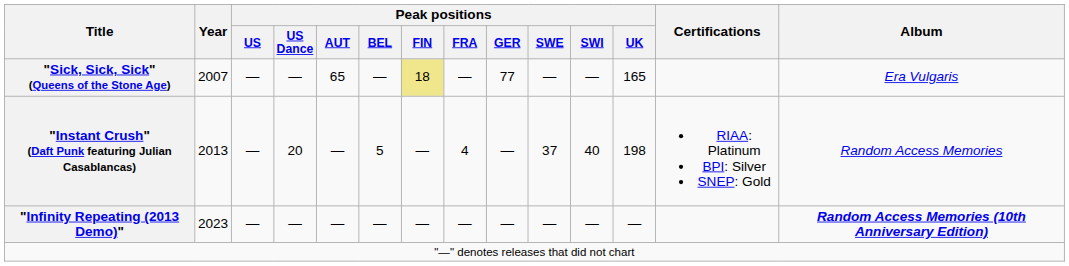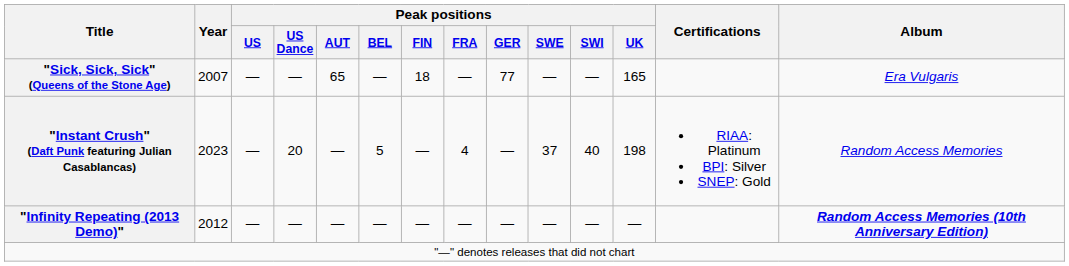 <table class="wikitable plainrowheaders" style="text-align:center;">
 <tr>
 <th rowspan="2">Title</th>
 <th rowspan="2">Year</th>
 <th colspan="10">Peak positions</th>
 <th rowspan="2">Certifications</th>
 <th rowspan="2">Album</th>
 </tr>
 <tr>
 <th scope="col" style="width:3em;font-size:90%;"><a href='#'>US</a></th>
 <th scope="col" style="width:3em;font-size:90%;"><a href='#'>US<br>Dance</a></th>
 <th scope="col" style="width:3em;font-size:90%;"><a href='#'>AUT</a></th>
 <th scope="col" style="width:3em;font-size:90%;"><a href='#'>BEL</a></th>
 <th scope="col" style="width:3em;font-size:90%;"><a href='#'>FIN</a></th>
 <th scope="col" style="width:3em;font-size:90%;"><a href='#'>FRA</a></th>
 <th scope="col" style="width:3em;font-size:90%;"><a href='#'>GER</a></th>
 <th scope="col" style="width:3em;font-size:90%;"><a href='#'>SWE</a></th>
 <th scope="col" style="width:3em;font-size:90%;"><a href='#'>SWI</a></th>
 <th scope="col" style="width:3em;font-size:90%;"><a href='#'>UK</a></th>
 </tr>
 <tr>
 <th scope="row">"<a href='#'>Sick, Sick, Sick</a>"<br><small>(<a href='#'>Queens of the Stone Age</a>)</small></th>
 <td>2007</td>
 <td>—</td>
 <td>—</td>
 <td>65<br></td>
 <td>—</td>
-<td style="background: khaki;">18<br></td>
+<td>18<br></td>
 <td>—</td>
 <td>77<br></td>
 <td>—</td>
 <td>—</td>
 <td>165<br></td>
 <td></td>
 <td><em><a href='#'>Era Vulgaris</a></em></td>
 </tr>
 <tr>
 <th scope="row">"<a href='#'>Instant Crush</a>"<br><small>(<a href='#'>Daft Punk</a> featuring Julian Casablancas)</small></th>
-<td>2013</td>
+<td>2023</td>
 <td>—<br></td>
 <td>20<br></td>
 <td>—</td>
 <td>5<br></td>
 <td>—</td>
 <td>4<br></td>
 <td>—</td>
 <td>37<br></td>
 <td>40<br></td>
 <td>198<br></td>
 <td><br><ul><li><a href='#'>RIAA</a>: Platinum</li><li><a href='#'>BPI</a>: Silver</li><li><a href='#'>SNEP</a>: Gold</li></ul></td>
 <td><em><a href='#'>Random Access Memories</a></em></td>
 </tr>
 <tr>
 <th scope="row">"<a href='#'>Infinity Repeating (2013 Demo)</a>"<br></th>
-<td>2023</td>
+<td>2012</td>
 <td>—</td>
 <td>—</td>
 <td>—</td>
 <td>—</td>
 <td>—</td>
 <td>—</td>
 <td>—</td>
 <td>—</td>
 <td>—</td>
 <td>—</td>
 <td></td>
 <td><strong><em><a href='#'>Random Access Memories (10th Anniversary Edition)</a></em></strong></td>
 </tr>
 <tr>
 <td colspan="15" style="font-size:85%">"—" denotes releases that did not chart</td>
 </tr>
 </table>
